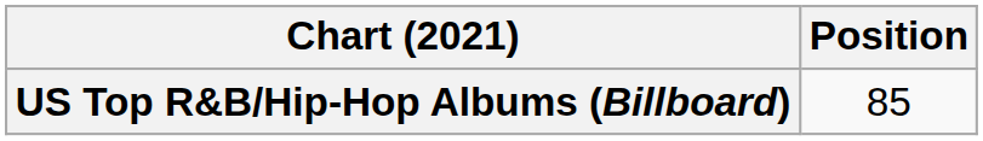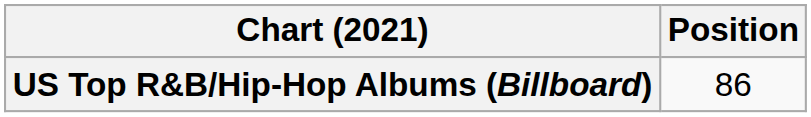 <table class="wikitable plainrowheaders" style="text-align:center">
 <tr>
 <th scope="col">Chart (2021)</th>
 <th scope="col">Position</th>
 </tr>
 <tr>
 <th scope="row">US Top R&B/Hip-Hop Albums (<em>Billboard</em>)</th>
-<td>85</td>
+<td>86</td>
 </tr>
 </table>
